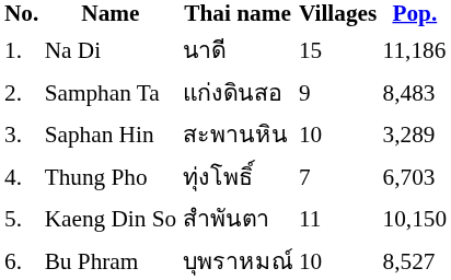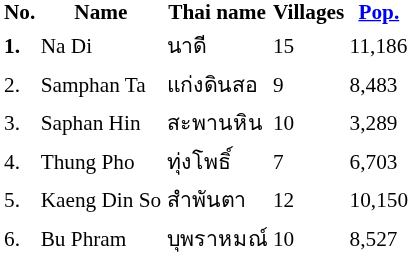 <table>
 <tr>
 <th>No.</th>
 <th>Name</th>
 <th>Thai name</th>
 <th>Villages</th>
 <th><a href='#'>Pop.</a></th>
 </tr>
 <tr>
-<td>1.</td>
+<td><strong>1.</strong></td>
 <td>Na Di</td>
 <td>นาดี</td>
 <td>15</td>
 <td>11,186</td>
 <td></td>
 </tr>
 <tr>
 <td>2.</td>
 <td>Samphan Ta</td>
 <td>แก่งดินสอ</td>
 <td>9</td>
 <td>8,483</td>
 <td></td>
 </tr>
 <tr>
 <td>3.</td>
 <td>Saphan Hin</td>
 <td>สะพานหิน</td>
 <td>10</td>
 <td>3,289</td>
 <td></td>
 </tr>
 <tr>
 <td>4.</td>
 <td>Thung Pho</td>
 <td>ทุ่งโพธิ์</td>
 <td>7</td>
 <td>6,703</td>
 <td></td>
 </tr>
 <tr>
 <td>5.</td>
 <td>Kaeng Din So</td>
 <td>สำพันตา</td>
-<td>11</td>
+<td>12</td>
 <td>10,150</td>
 <td></td>
 </tr>
 <tr>
 <td>6.</td>
 <td>Bu Phram</td>
 <td>บุพราหมณ์</td>
 <td>10</td>
 <td>8,527</td>
 <td></td>
 </tr>
 </table>
